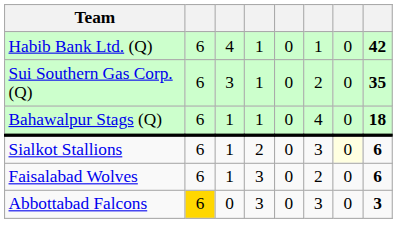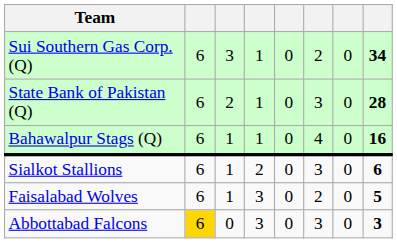 <table class="wikitable sortable" style="text-align: center">
 <tr>
 <th style="width:160px;">Team</th>
 <th style="width:20px;"></th>
 <th style="width:20px;"></th>
 <th style="width:20px;"></th>
 <th style="width:20px;"></th>
 <th style="width:20px;"></th>
 <th style="width:20px;"></th>
 <th style="width:20px;"></th>
 </tr>
 <tr bgcolor="#ccffcc">
-<td style="text-align:left"><a href='#'>Habib Bank Ltd.</a> (Q)</td>
-<td>6</td>
-<td>4</td>
-<td>1</td>
-<td>0</td>
-<td>1</td>
-<td>0</td>
-<td><strong>42</strong></td>
-</tr>
-<tr bgcolor="#ccffcc">
 <td style="text-align:left"><a href='#'>Sui Southern Gas Corp.</a> (Q)</td>
 <td>6</td>
 <td>3</td>
 <td>1</td>
 <td>0</td>
 <td>2</td>
 <td>0</td>
-<td><strong>35</strong></td>
+<td><strong>34</strong></td>
+</tr>
+<tr bgcolor="#ccffcc">
+<td style="text-align:left"><a href='#'>State Bank of Pakistan</a> (Q)</td>
+<td>6</td>
+<td>2</td>
+<td>1</td>
+<td>0</td>
+<td>3</td>
+<td>0</td>
+<td><strong>28</strong></td>
 </tr>
 <tr bgcolor="#ccffcc">
 <td style="text-align:left"><a href='#'>Bahawalpur Stags</a> (Q)</td>
 <td>6</td>
 <td>1</td>
 <td>1</td>
 <td>0</td>
 <td>4</td>
 <td>0</td>
-<td><strong>18</strong></td>
+<td><strong>16</strong></td>
 </tr>
 <tr style="border-top:solid #000000">
 <td style="text-align:left"><a href='#'>Sialkot Stallions</a></td>
 <td>6</td>
 <td>1</td>
 <td>2</td>
 <td>0</td>
 <td>3</td>
-<td style="background: lightyellow;">0</td>
+<td>0</td>
 <td><strong>6</strong></td>
 </tr>
 <tr>
 <td style="text-align:left"><a href='#'>Faisalabad Wolves</a></td>
 <td>6</td>
 <td>1</td>
 <td>3</td>
 <td>0</td>
 <td>2</td>
 <td>0</td>
-<td><strong>6</strong></td>
+<td><strong>5</strong></td>
 </tr>
 <tr>
 <td style="text-align:left"><a href='#'>Abbottabad Falcons</a></td>
 <td style="background: gold;">6</td>
 <td>0</td>
 <td>3</td>
 <td>0</td>
 <td>3</td>
 <td>0</td>
 <td><strong>3</strong></td>
 </tr>
 </table>
